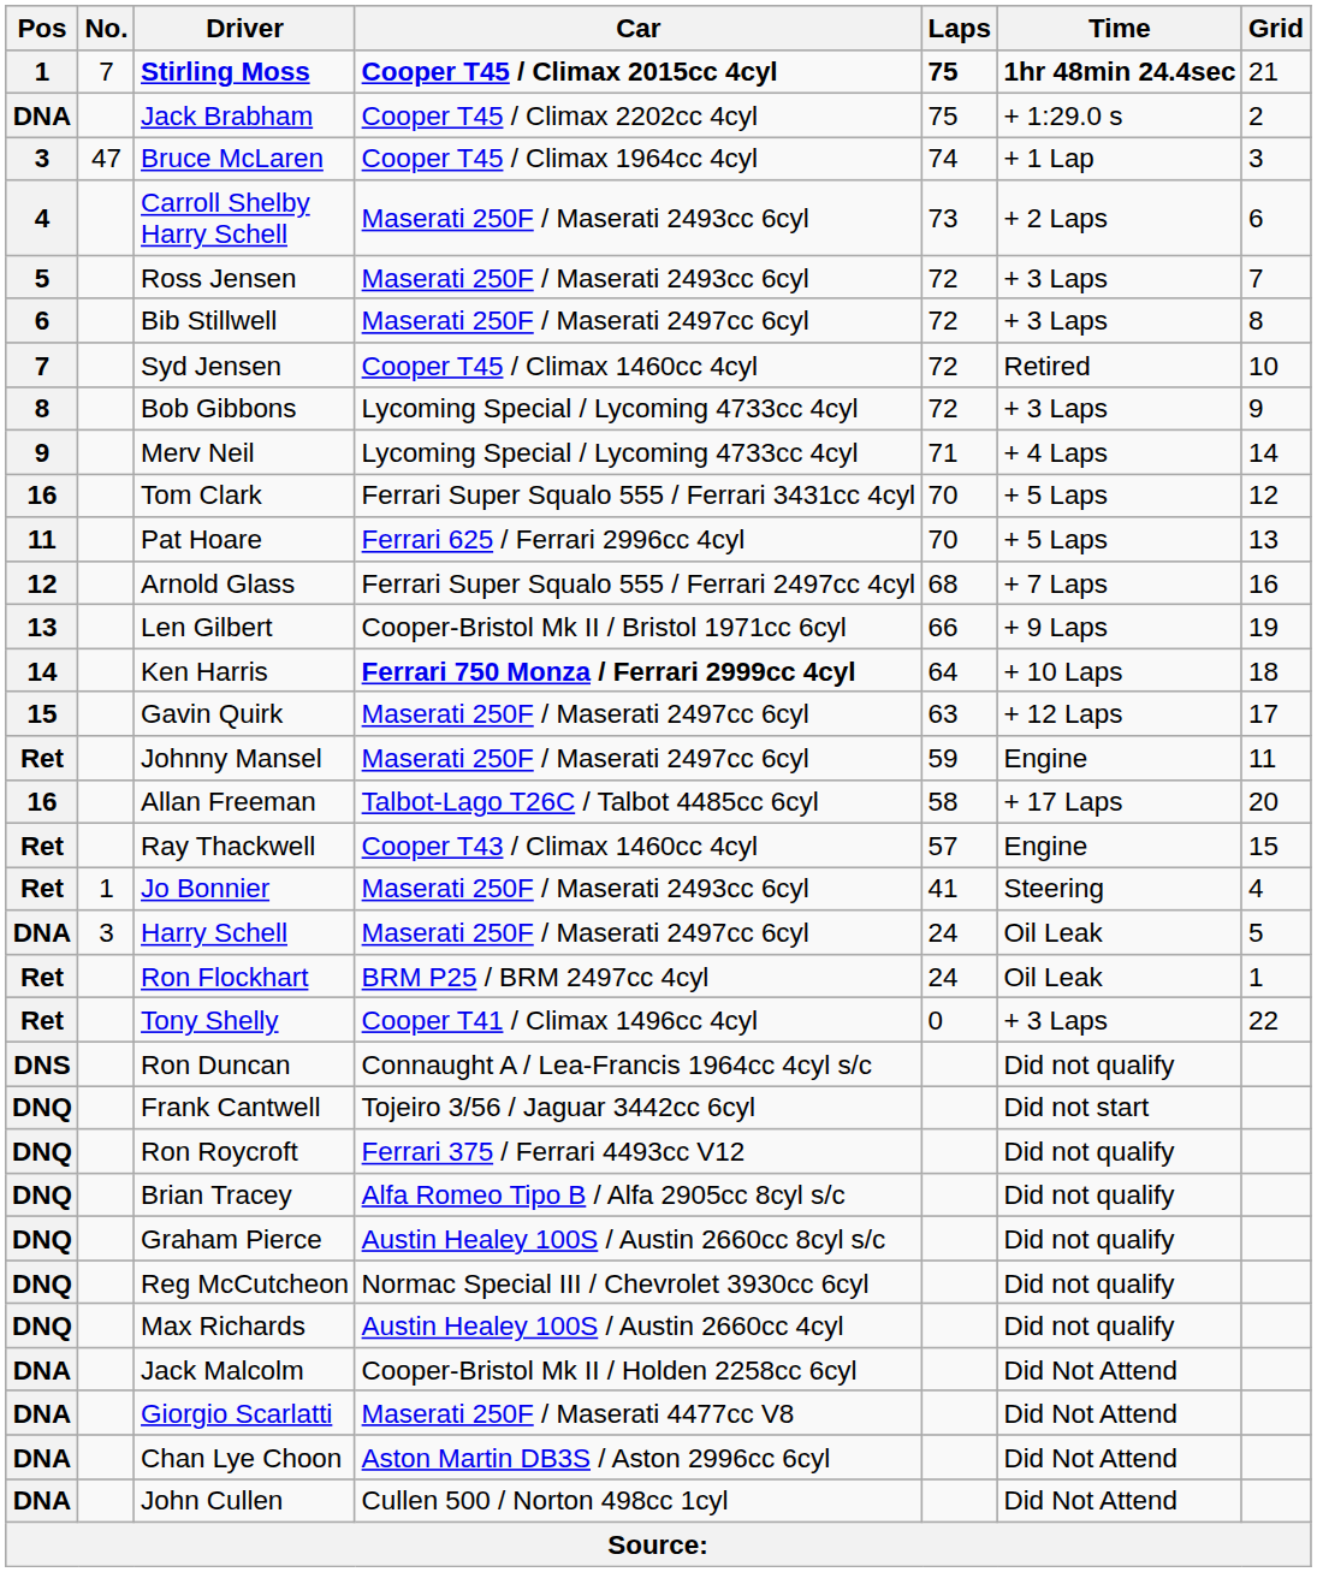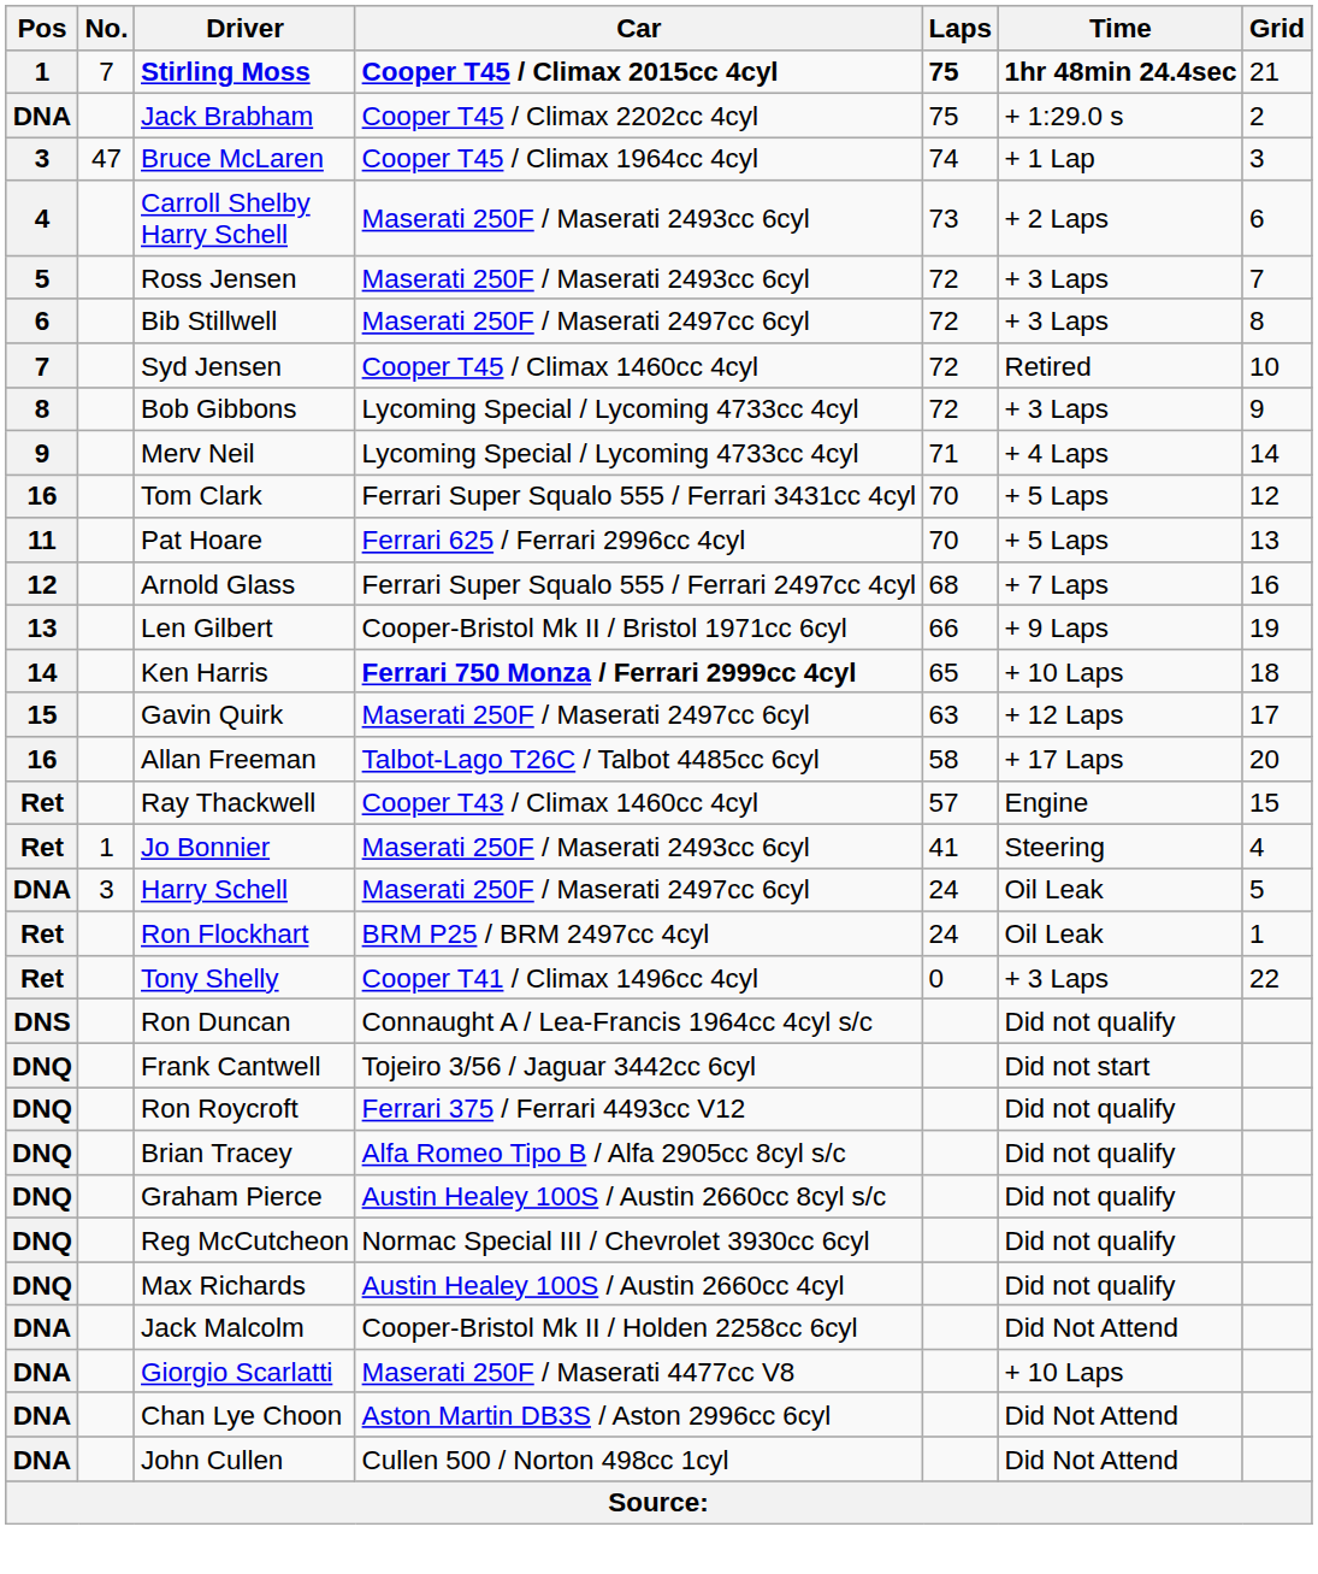 <table class="wikitable" style="font-size: 87%;">
 <tr>
 <th>Pos</th>
 <th>No.</th>
 <th>Driver</th>
 <th>Car</th>
 <th>Laps</th>
 <th>Time</th>
 <th>Grid</th>
 </tr>
 <tr>
 <th><strong>1</strong></th>
 <td align=center>7</td>
 <td><strong> <a href='#'>Stirling Moss</a></strong></td>
 <td><strong><a href='#'>Cooper T45</a> / Climax 2015cc 4cyl</strong></td>
 <td><strong>75</strong></td>
 <td><strong>1hr 48min 24.4sec</strong></td>
 <td>21</td>
 </tr>
 <tr>
 <th>DNA</th>
 <td align=center></td>
 <td> <a href='#'>Jack Brabham</a></td>
 <td><a href='#'>Cooper T45</a> / Climax 2202cc 4cyl</td>
 <td>75</td>
 <td>+ 1:29.0 s</td>
 <td>2</td>
 </tr>
 <tr>
 <th>3</th>
 <td align=center>47</td>
 <td> <a href='#'>Bruce McLaren</a></td>
 <td><a href='#'>Cooper T45</a> / Climax 1964cc 4cyl</td>
 <td>74</td>
 <td>+ 1 Lap</td>
 <td>3</td>
 </tr>
 <tr>
 <th>4</th>
 <td align=center></td>
 <td> <a href='#'>Carroll Shelby</a><br> <a href='#'>Harry Schell</a></td>
 <td><a href='#'>Maserati 250F</a> / Maserati 2493cc 6cyl</td>
 <td>73</td>
 <td>+ 2 Laps</td>
 <td>6</td>
 </tr>
 <tr>
 <th>5</th>
 <td align=center></td>
 <td> Ross Jensen</td>
 <td><a href='#'>Maserati 250F</a> / Maserati 2493cc 6cyl</td>
 <td>72</td>
 <td>+ 3 Laps</td>
 <td>7</td>
 </tr>
 <tr>
 <th>6</th>
 <td align=center></td>
 <td> Bib Stillwell</td>
 <td><a href='#'>Maserati 250F</a> / Maserati 2497cc 6cyl</td>
 <td>72</td>
 <td>+ 3 Laps</td>
 <td>8</td>
 </tr>
 <tr>
 <th>7</th>
 <td align=center></td>
 <td> Syd Jensen</td>
 <td><a href='#'>Cooper T45</a> / Climax 1460cc 4cyl</td>
 <td>72</td>
 <td>Retired</td>
 <td>10</td>
 </tr>
 <tr>
 <th>8</th>
 <td align=center></td>
 <td> Bob Gibbons</td>
 <td>Lycoming Special / Lycoming 4733cc 4cyl</td>
 <td>72</td>
 <td>+ 3 Laps</td>
 <td>9</td>
 </tr>
 <tr>
 <th>9</th>
 <td align=center></td>
 <td> Merv Neil</td>
 <td>Lycoming Special / Lycoming 4733cc 4cyl</td>
 <td>71</td>
 <td>+ 4 Laps</td>
 <td>14</td>
 </tr>
 <tr>
 <th>16</th>
 <td align=center></td>
 <td> Tom Clark</td>
 <td>Ferrari Super Squalo 555 / Ferrari 3431cc 4cyl</td>
 <td>70</td>
 <td>+ 5 Laps</td>
 <td>12</td>
 </tr>
 <tr>
 <th>11</th>
 <td align=center></td>
 <td> Pat Hoare</td>
 <td><a href='#'>Ferrari 625</a> / Ferrari 2996cc 4cyl</td>
 <td>70</td>
 <td>+ 5 Laps</td>
 <td>13</td>
 </tr>
 <tr>
 <th>12</th>
 <td align=center></td>
 <td> Arnold Glass</td>
 <td>Ferrari Super Squalo 555 / Ferrari 2497cc 4cyl</td>
 <td>68</td>
 <td>+ 7 Laps</td>
 <td>16</td>
 </tr>
 <tr>
 <th>13</th>
 <td align=center></td>
 <td> Len Gilbert</td>
 <td>Cooper-Bristol Mk II / Bristol 1971cc 6cyl</td>
 <td>66</td>
 <td>+ 9 Laps</td>
 <td>19</td>
 </tr>
 <tr>
 <th>14</th>
 <td align=center></td>
 <td> Ken Harris</td>
 <td><strong><a href='#'>Ferrari 750 Monza</a> / Ferrari 2999cc 4cyl</strong></td>
-<td>64</td>
+<td>65</td>
 <td>+ 10 Laps</td>
 <td>18</td>
 </tr>
 <tr>
 <th>15</th>
 <td align=center></td>
 <td> Gavin Quirk</td>
 <td><a href='#'>Maserati 250F</a> / Maserati 2497cc 6cyl</td>
 <td>63</td>
 <td>+ 12 Laps</td>
 <td>17</td>
-</tr>
-<tr>
-<th>Ret</th>
-<td align=center></td>
-<td> Johnny Mansel</td>
-<td><a href='#'>Maserati 250F</a> / Maserati 2497cc 6cyl</td>
-<td>59</td>
-<td>Engine</td>
-<td>11</td>
 </tr>
 <tr>
 <th>16</th>
 <td align=center></td>
 <td> Allan Freeman</td>
 <td><a href='#'>Talbot-Lago T26C</a> / Talbot 4485cc 6cyl</td>
 <td>58</td>
 <td>+ 17 Laps</td>
 <td>20</td>
 </tr>
 <tr>
 <th>Ret</th>
 <td align=center></td>
 <td> Ray Thackwell</td>
 <td><a href='#'>Cooper T43</a> / Climax 1460cc 4cyl</td>
 <td>57</td>
 <td>Engine</td>
 <td>15</td>
 </tr>
 <tr>
 <th>Ret</th>
 <td align=center>1</td>
 <td> <a href='#'>Jo Bonnier</a></td>
 <td><a href='#'>Maserati 250F</a> / Maserati 2493cc 6cyl</td>
 <td>41</td>
 <td>Steering</td>
 <td>4</td>
 </tr>
 <tr>
 <th>DNA</th>
 <td align=center>3</td>
 <td> <a href='#'>Harry Schell</a></td>
 <td><a href='#'>Maserati 250F</a> / Maserati 2497cc 6cyl</td>
 <td>24</td>
 <td>Oil Leak</td>
 <td>5</td>
 </tr>
 <tr>
 <th>Ret</th>
 <td align=center></td>
 <td> <a href='#'>Ron Flockhart</a></td>
 <td><a href='#'>BRM P25</a> / BRM 2497cc 4cyl</td>
 <td>24</td>
 <td>Oil Leak</td>
 <td>1</td>
 </tr>
 <tr>
 <th>Ret</th>
 <td align=center></td>
 <td> <a href='#'>Tony Shelly</a></td>
 <td><a href='#'>Cooper T41</a> / Climax 1496cc 4cyl</td>
 <td>0</td>
 <td>+ 3 Laps</td>
 <td>22</td>
 </tr>
 <tr>
 <th>DNS</th>
 <td align=center></td>
 <td> Ron Duncan</td>
 <td>Connaught A / Lea-Francis 1964cc 4cyl s/c</td>
 <td></td>
 <td>Did not qualify</td>
 <td></td>
 </tr>
 <tr>
 <th>DNQ</th>
 <td align=center></td>
 <td> Frank Cantwell</td>
 <td>Tojeiro 3/56 / Jaguar 3442cc 6cyl</td>
 <td></td>
 <td>Did not start</td>
 <td></td>
 </tr>
 <tr>
 <th>DNQ</th>
 <td align=center></td>
 <td> Ron Roycroft</td>
 <td><a href='#'>Ferrari 375</a> / Ferrari 4493cc V12</td>
 <td></td>
 <td>Did not qualify</td>
 <td></td>
 </tr>
 <tr>
 <th>DNQ</th>
 <td align=center></td>
 <td> Brian Tracey</td>
 <td><a href='#'>Alfa Romeo Tipo B</a> / Alfa 2905cc 8cyl s/c</td>
 <td></td>
 <td>Did not qualify</td>
 <td></td>
 </tr>
 <tr>
 <th>DNQ</th>
 <td align=center></td>
 <td> Graham Pierce</td>
 <td><a href='#'>Austin Healey 100S</a> / Austin 2660cc 8cyl s/c</td>
 <td></td>
 <td>Did not qualify</td>
 <td></td>
 </tr>
 <tr>
 <th>DNQ</th>
 <td align=center></td>
 <td> Reg McCutcheon</td>
 <td>Normac Special III / Chevrolet 3930cc 6cyl</td>
 <td></td>
 <td>Did not qualify</td>
 <td></td>
 </tr>
 <tr>
 <th>DNQ</th>
 <td align=center></td>
 <td> Max Richards</td>
 <td><a href='#'>Austin Healey 100S</a> / Austin 2660cc 4cyl</td>
 <td></td>
 <td>Did not qualify</td>
 <td></td>
 </tr>
 <tr>
 <th>DNA</th>
 <td align=center></td>
 <td> Jack Malcolm</td>
 <td>Cooper-Bristol Mk II / Holden 2258cc 6cyl</td>
 <td></td>
 <td>Did Not Attend</td>
 <td></td>
 </tr>
 <tr>
 <th>DNA</th>
 <td align=center></td>
 <td> <a href='#'>Giorgio Scarlatti</a></td>
 <td><a href='#'>Maserati 250F</a> / Maserati 4477cc V8</td>
 <td></td>
-<td>Did Not Attend</td>
+<td>+ 10 Laps</td>
 <td></td>
 </tr>
 <tr>
 <th>DNA</th>
 <td align=center></td>
 <td> Chan Lye Choon</td>
 <td><a href='#'>Aston Martin DB3S</a> / Aston 2996cc 6cyl</td>
 <td></td>
 <td>Did Not Attend</td>
 <td></td>
 </tr>
 <tr>
 <th>DNA</th>
 <td align=center></td>
 <td> John Cullen</td>
 <td>Cullen 500 / Norton 498cc 1cyl</td>
 <td></td>
 <td>Did Not Attend</td>
 <td></td>
 </tr>
 <tr>
 <th colspan=7>Source:</th>
 </tr>
 </table>
